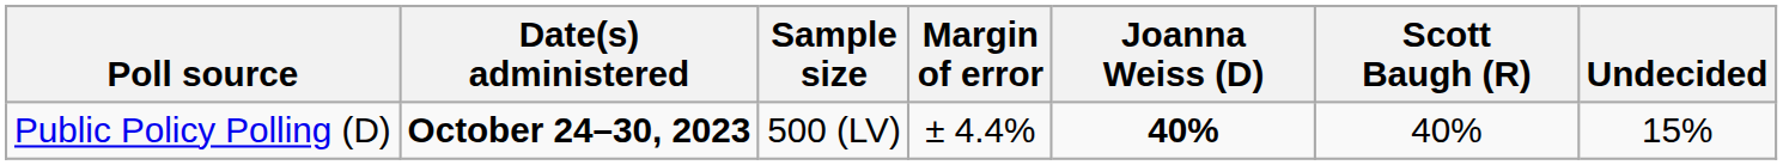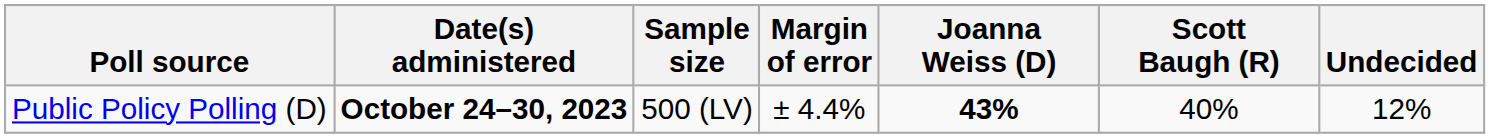 <table class="wikitable" style="font-size:90%;text-align:center;">
 <tr valign=bottom>
 <th>Poll source</th>
 <th>Date(s)<br>administered</th>
 <th>Sample<br>size</th>
 <th>Margin<br>of error</th>
 <th style="width:100px;">Joanna<br>Weiss (D)</th>
 <th style="width:100px;">Scott<br>Baugh (R)</th>
 <th>Undecided</th>
 </tr>
 <tr>
 <td style="text-align:left;"><a href='#'>Public Policy Polling</a> (D)</td>
 <td><strong>October 24–30, 2023</strong></td>
 <td>500 (LV)</td>
 <td>± 4.4%</td>
-<td><strong>40%</strong></td>
+<td><strong>43%</strong></td>
 <td>40%</td>
-<td>15%</td>
+<td>12%</td>
 </tr>
 </table>
